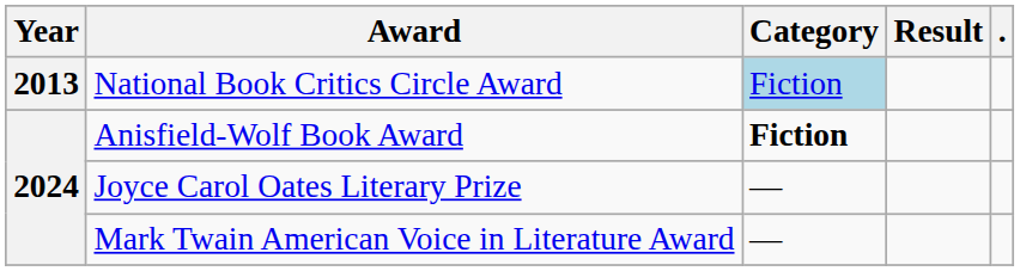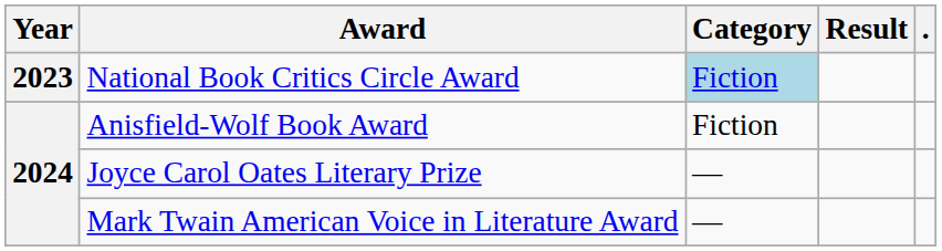 <table class="wikitable sortable">
 <tr>
 <th>Year</th>
 <th>Award</th>
 <th>Category</th>
 <th>Result</th>
 <th>.</th>
 </tr>
 <tr>
-<th rowspan=1>2013</th>
+<th rowspan=1>2023</th>
 <td><a href='#'>National Book Critics Circle Award</a></td>
 <td style="background: lightblue;"><a href='#'>Fiction</a></td>
 <td></td>
 <td></td>
 </tr>
 <tr>
 <th rowspan=3>2024</th>
 <td><a href='#'>Anisfield-Wolf Book Award</a></td>
-<td><strong>Fiction</strong></td>
+<td>Fiction</td>
 <td></td>
 <td></td>
 </tr>
 <tr>
 <td><a href='#'>Joyce Carol Oates Literary Prize</a></td>
 <td>—</td>
 <td></td>
 <td></td>
 </tr>
 <tr>
 <td><a href='#'>Mark Twain American Voice in Literature Award</a></td>
 <td>—</td>
 <td></td>
 <td></td>
 </tr>
 </table>
